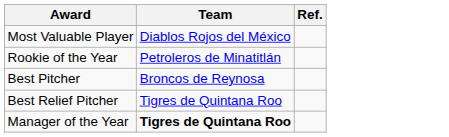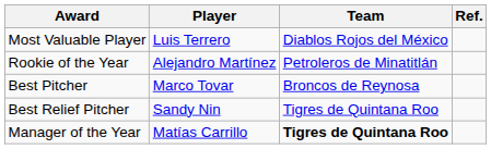 <table class="wikitable">
 <tr>
 <th>Award</th>
+<th>Player</th>
 <th>Team</th>
 <th>Ref.</th>
 </tr>
 <tr>
 <td scope="row">Most Valuable Player</td>
+<td> <a href='#'>Luis Terrero</a></td>
 <td><a href='#'>Diablos Rojos del México</a></td>
 <td align=center></td>
 </tr>
 <tr>
 <td scope="row">Rookie of the Year</td>
+<td> <a href='#'>Alejandro Martínez</a></td>
 <td><a href='#'>Petroleros de Minatitlán</a></td>
 <td align=center></td>
 </tr>
 <tr>
 <td scope="row">Best Pitcher</td>
+<td> <a href='#'>Marco Tovar</a></td>
 <td><a href='#'>Broncos de Reynosa</a></td>
 <td align=center></td>
 </tr>
 <tr>
 <td scope="row">Best Relief Pitcher</td>
+<td> <a href='#'>Sandy Nin</a></td>
 <td><a href='#'>Tigres de Quintana Roo</a></td>
 <td align=center></td>
 </tr>
 <tr>
 <td scope="row">Manager of the Year</td>
+<td> <a href='#'>Matías Carrillo</a></td>
 <td><strong>Tigres de Quintana Roo</strong></td>
 <td align=center></td>
 </tr>
 </table>
